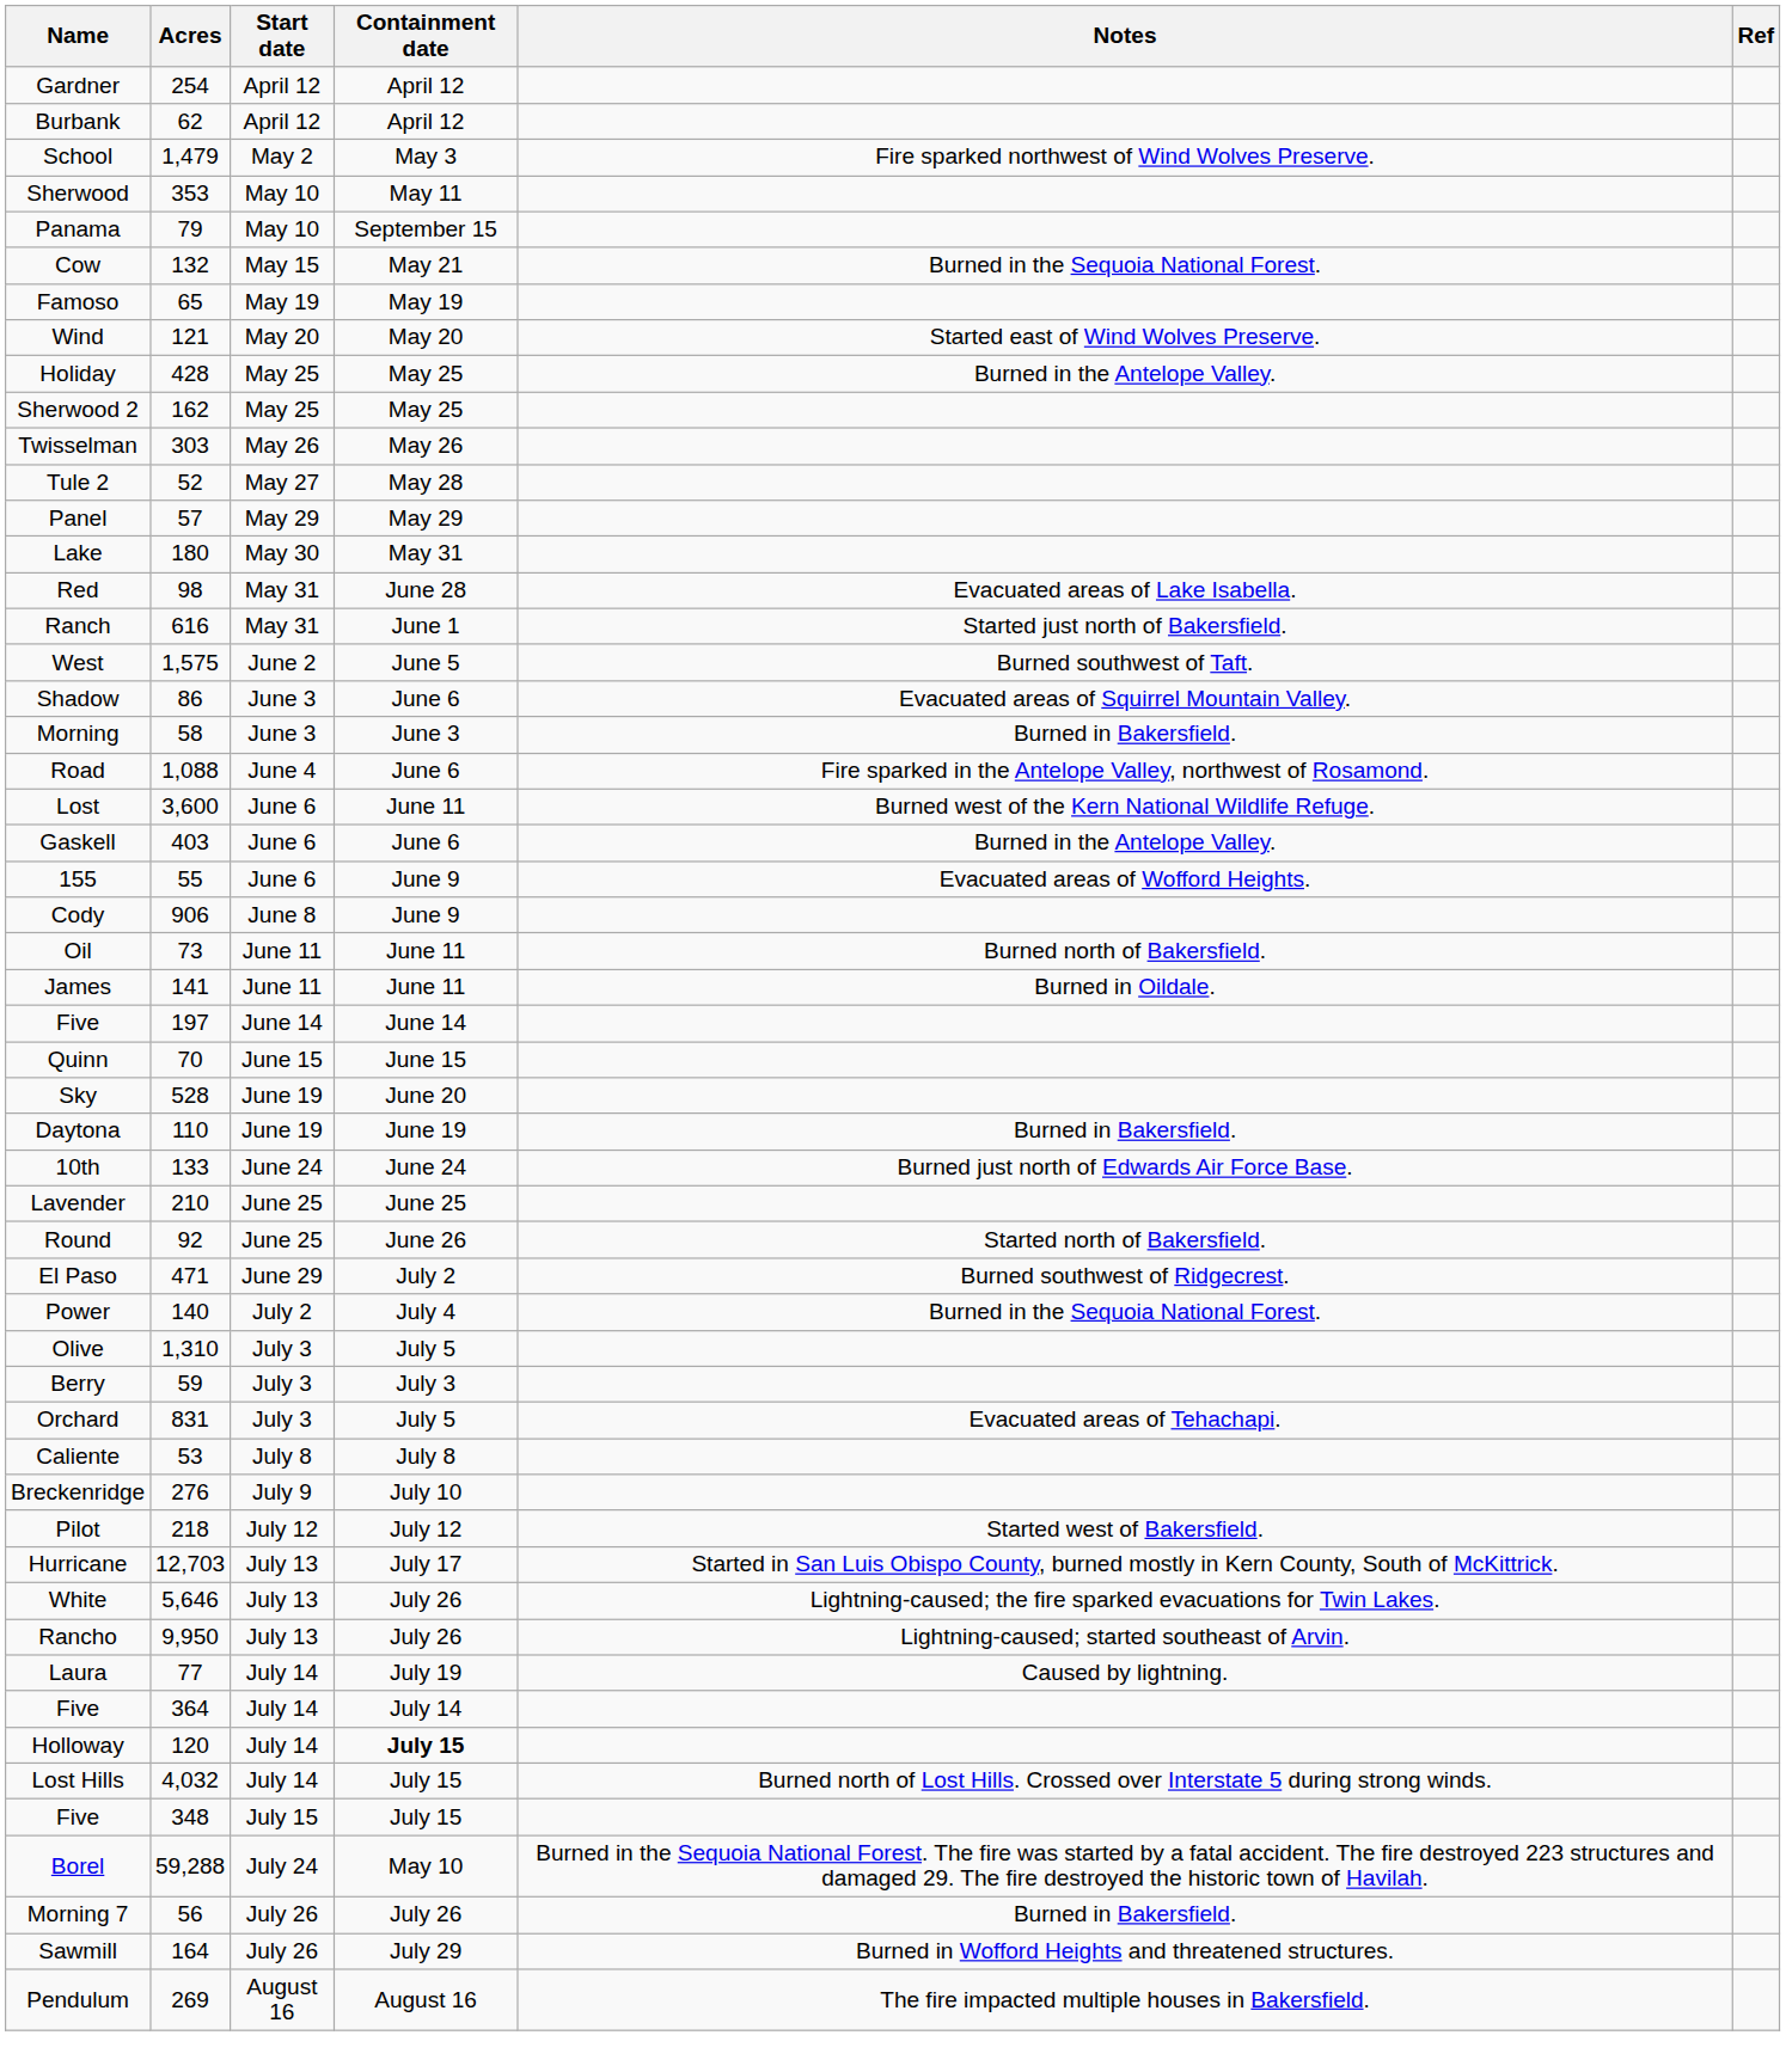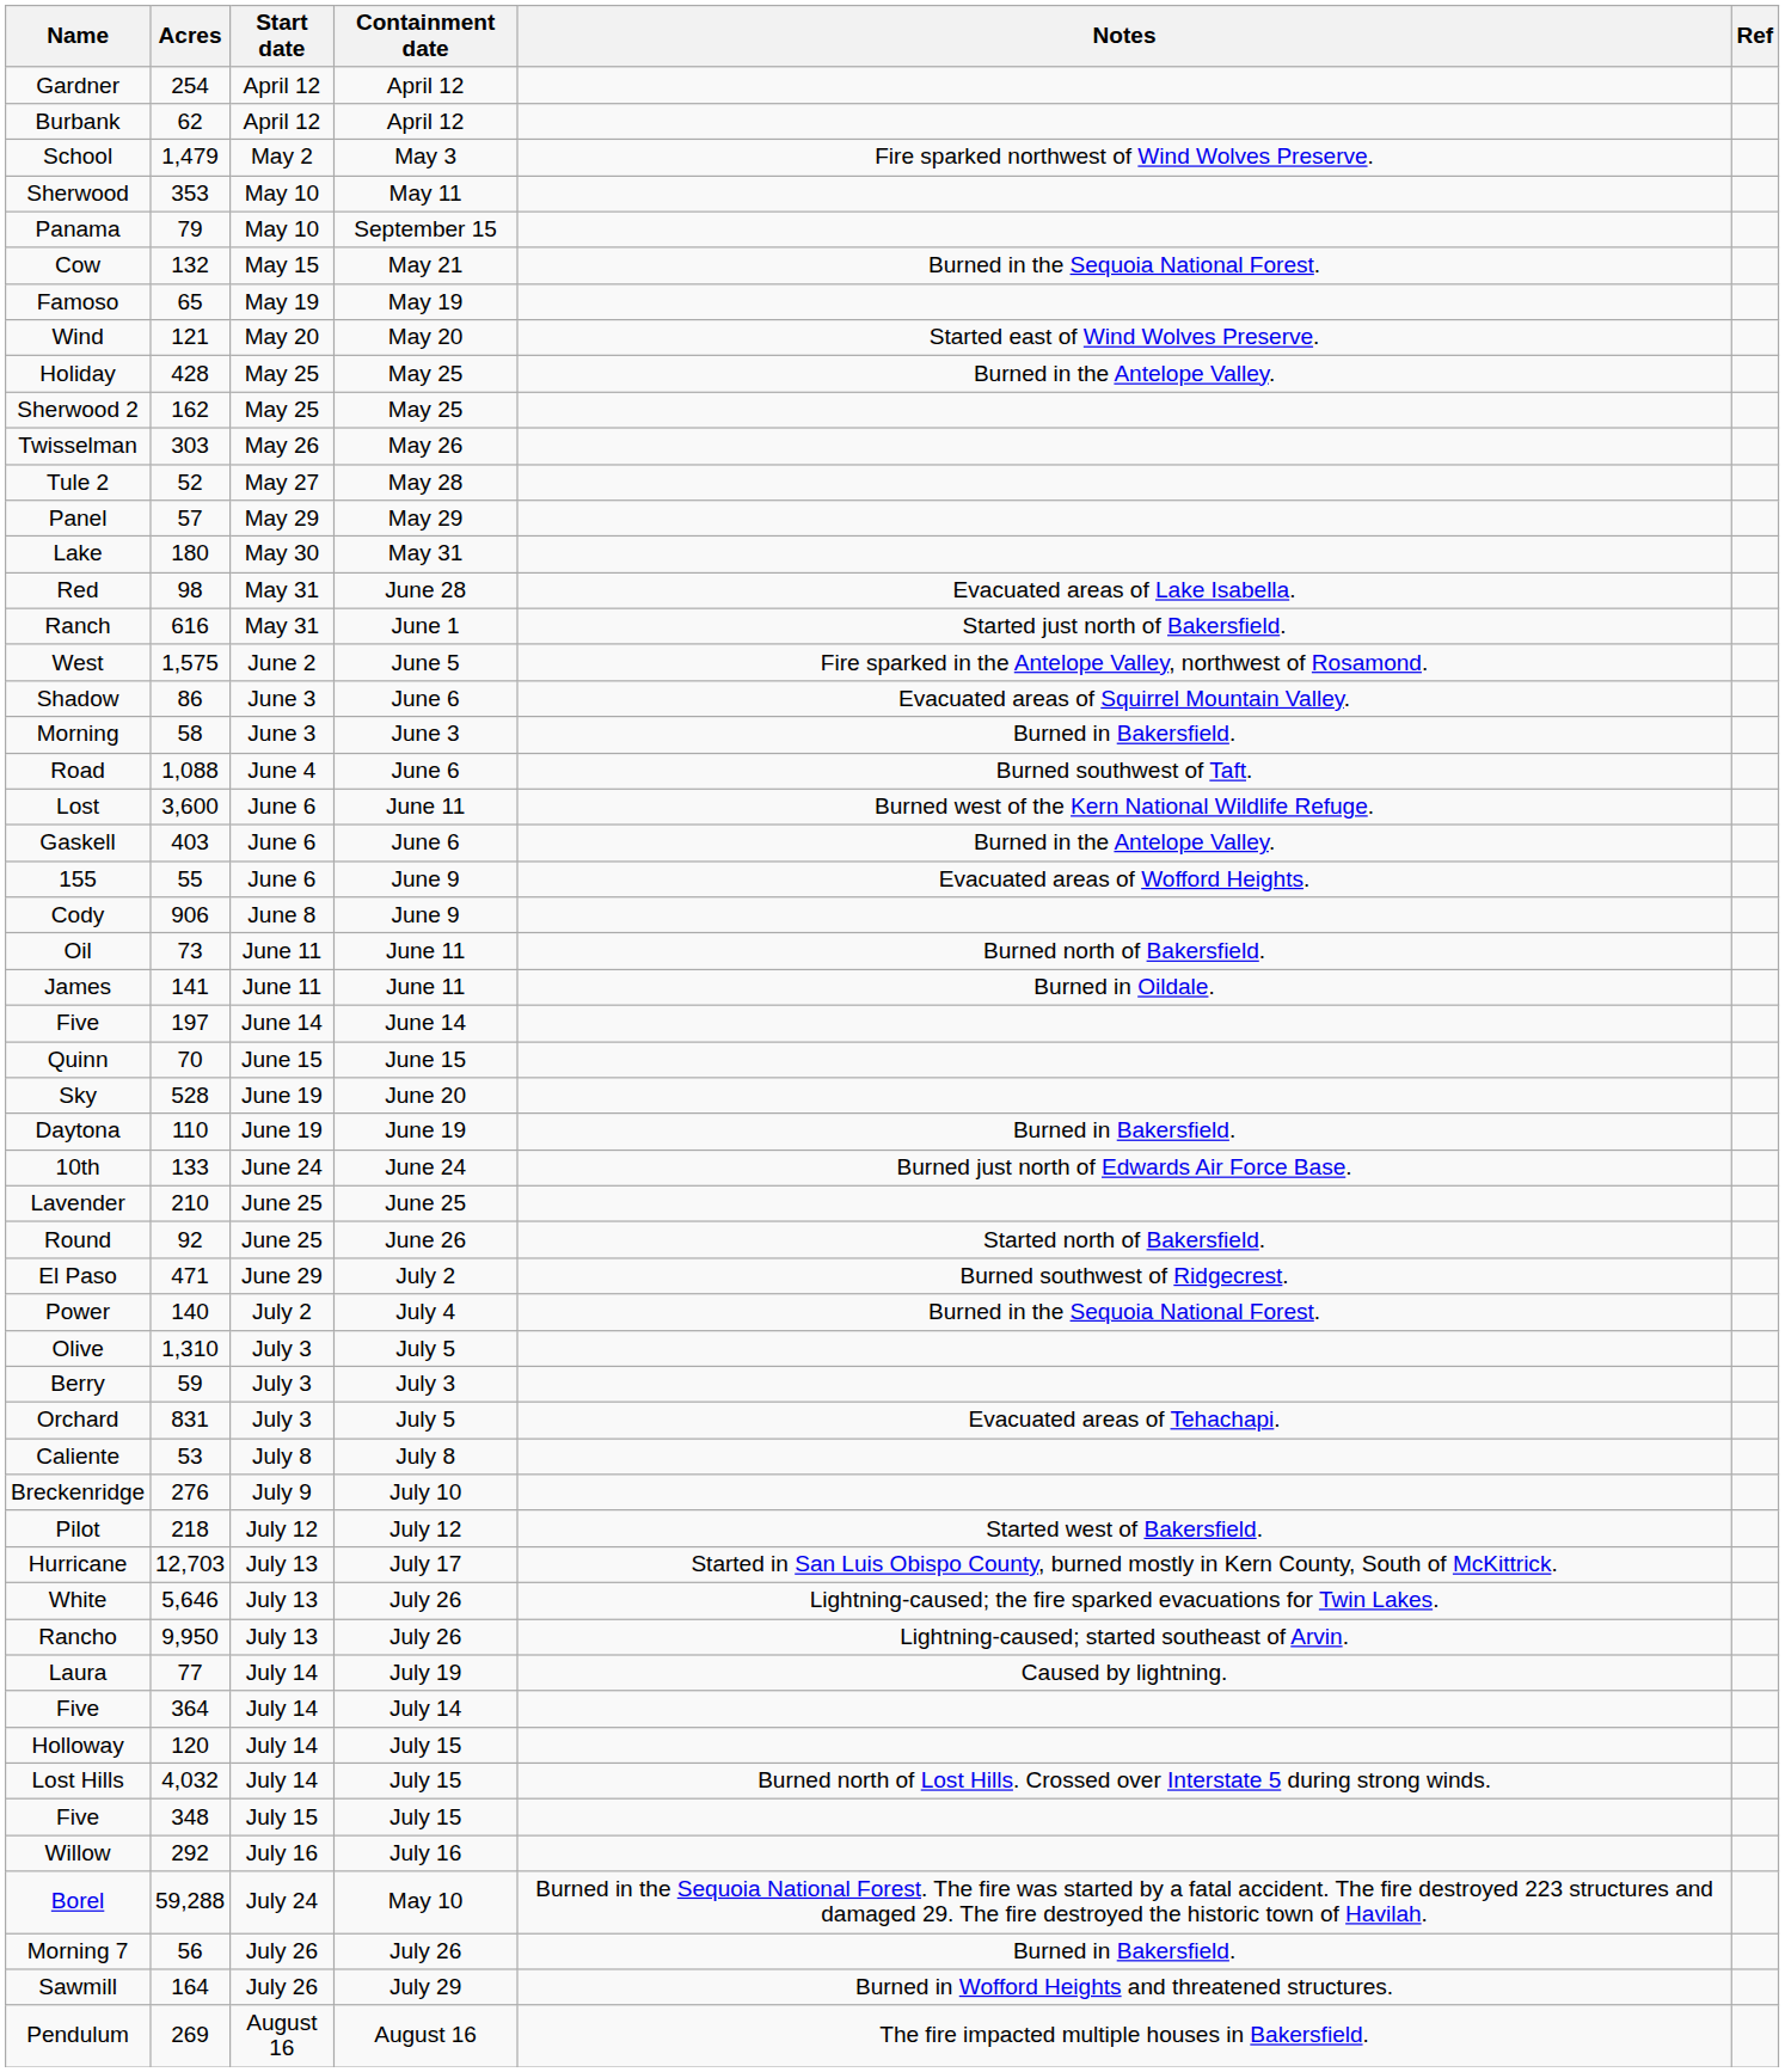 <table class="wikitable sortable mw-collapsible" style="text-align:center;">
 <tr>
 <th>Name</th>
 <th>Acres</th>
 <th>Start date</th>
 <th>Containment date</th>
 <th>Notes</th>
 <th class="unsortable">Ref</th>
 </tr>
 <tr>
 <td>Gardner</td>
 <td>254</td>
 <td>April 12</td>
 <td>April 12</td>
 <td></td>
 <td></td>
 </tr>
 <tr>
 <td>Burbank</td>
 <td>62</td>
 <td>April 12</td>
 <td>April 12</td>
 <td></td>
 <td></td>
 </tr>
 <tr>
 <td>School</td>
 <td>1,479</td>
 <td>May 2</td>
 <td>May 3</td>
 <td>Fire sparked northwest of <a href='#'>Wind Wolves Preserve</a>.</td>
 <td></td>
 </tr>
 <tr>
 <td>Sherwood</td>
 <td>353</td>
 <td>May 10</td>
 <td>May 11</td>
 <td></td>
 <td></td>
 </tr>
 <tr>
 <td>Panama</td>
 <td>79</td>
 <td>May 10</td>
 <td>September 15</td>
 <td></td>
 <td></td>
 </tr>
 <tr>
 <td>Cow</td>
 <td>132</td>
 <td>May 15</td>
 <td>May 21</td>
 <td>Burned in the <a href='#'>Sequoia National Forest</a>.</td>
 <td></td>
 </tr>
 <tr>
 <td>Famoso</td>
 <td>65</td>
 <td>May 19</td>
 <td>May 19</td>
 <td></td>
 <td></td>
 </tr>
 <tr>
 <td>Wind</td>
 <td>121</td>
 <td>May 20</td>
 <td>May 20</td>
 <td>Started east of <a href='#'>Wind Wolves Preserve</a>.</td>
 <td></td>
 </tr>
 <tr>
 <td>Holiday</td>
 <td>428</td>
 <td>May 25</td>
 <td>May 25</td>
 <td>Burned in the <a href='#'>Antelope Valley</a>.</td>
 <td></td>
 </tr>
 <tr>
 <td>Sherwood 2</td>
 <td>162</td>
 <td>May 25</td>
 <td>May 25</td>
 <td></td>
 <td></td>
 </tr>
 <tr>
 <td>Twisselman</td>
 <td>303</td>
 <td>May 26</td>
 <td>May 26</td>
 <td></td>
 <td></td>
 </tr>
 <tr>
 <td>Tule 2</td>
 <td>52</td>
 <td>May 27</td>
 <td>May 28</td>
 <td></td>
 <td></td>
 </tr>
 <tr>
 <td>Panel</td>
 <td>57</td>
 <td>May 29</td>
 <td>May 29</td>
 <td></td>
 <td></td>
 </tr>
 <tr>
 <td>Lake</td>
 <td>180</td>
 <td>May 30</td>
 <td>May 31</td>
 <td></td>
 <td></td>
 </tr>
 <tr>
 <td>Red</td>
 <td>98</td>
 <td>May 31</td>
 <td>June 28</td>
 <td>Evacuated areas of <a href='#'>Lake Isabella</a>.</td>
 <td></td>
 </tr>
 <tr>
 <td>Ranch</td>
 <td>616</td>
 <td>May 31</td>
 <td>June 1</td>
 <td>Started just north of <a href='#'>Bakersfield</a>.</td>
 <td></td>
 </tr>
 <tr>
 <td>West</td>
 <td>1,575</td>
 <td>June 2</td>
 <td>June 5</td>
-<td>Burned southwest of <a href='#'>Taft</a>.</td>
+<td>Fire sparked in the <a href='#'>Antelope Valley</a>, northwest of <a href='#'>Rosamond</a>.</td>
 <td></td>
 </tr>
 <tr>
 <td>Shadow</td>
 <td>86</td>
 <td>June 3</td>
 <td>June 6</td>
 <td>Evacuated areas of <a href='#'>Squirrel Mountain Valley</a>.</td>
 <td></td>
 </tr>
 <tr>
 <td>Morning</td>
 <td>58</td>
 <td>June 3</td>
 <td>June 3</td>
 <td>Burned in <a href='#'>Bakersfield</a>.</td>
 <td></td>
 </tr>
 <tr>
 <td>Road</td>
 <td>1,088</td>
 <td>June 4</td>
 <td>June 6</td>
-<td>Fire sparked in the <a href='#'>Antelope Valley</a>, northwest of <a href='#'>Rosamond</a>.</td>
+<td>Burned southwest of <a href='#'>Taft</a>.</td>
 <td></td>
 </tr>
 <tr>
 <td>Lost</td>
 <td>3,600</td>
 <td>June 6</td>
 <td>June 11</td>
 <td>Burned west of the <a href='#'>Kern National Wildlife Refuge</a>.</td>
 <td></td>
 </tr>
 <tr>
 <td>Gaskell</td>
 <td>403</td>
 <td>June 6</td>
 <td>June 6</td>
 <td>Burned in the <a href='#'>Antelope Valley</a>.</td>
 <td></td>
 </tr>
 <tr>
 <td>155</td>
 <td>55</td>
 <td>June 6</td>
 <td>June 9</td>
 <td>Evacuated areas of <a href='#'>Wofford Heights</a>.</td>
 <td></td>
 </tr>
 <tr>
 <td>Cody</td>
 <td>906</td>
 <td>June 8</td>
 <td>June 9</td>
 <td></td>
 <td></td>
 </tr>
 <tr>
 <td>Oil</td>
 <td>73</td>
 <td>June 11</td>
 <td>June 11</td>
 <td>Burned north of <a href='#'>Bakersfield</a>.</td>
 <td></td>
 </tr>
 <tr>
 <td>James</td>
 <td>141</td>
 <td>June 11</td>
 <td>June 11</td>
 <td>Burned in <a href='#'>Oildale</a>.</td>
 <td></td>
 </tr>
 <tr>
 <td>Five</td>
 <td>197</td>
 <td>June 14</td>
 <td>June 14</td>
 <td></td>
 <td></td>
 </tr>
 <tr>
 <td>Quinn</td>
 <td>70</td>
 <td>June 15</td>
 <td>June 15</td>
 <td></td>
 <td></td>
 </tr>
 <tr>
 <td>Sky</td>
 <td>528</td>
 <td>June 19</td>
 <td>June 20</td>
 <td></td>
 <td></td>
 </tr>
 <tr>
 <td>Daytona</td>
 <td>110</td>
 <td>June 19</td>
 <td>June 19</td>
 <td>Burned in <a href='#'>Bakersfield</a>.</td>
 <td></td>
 </tr>
 <tr>
 <td>10th</td>
 <td>133</td>
 <td>June 24</td>
 <td>June 24</td>
 <td>Burned just north of <a href='#'>Edwards Air Force Base</a>.</td>
 <td></td>
 </tr>
 <tr>
 <td>Lavender</td>
 <td>210</td>
 <td>June 25</td>
 <td>June 25</td>
 <td></td>
 <td></td>
 </tr>
 <tr>
 <td>Round</td>
 <td>92</td>
 <td>June 25</td>
 <td>June 26</td>
 <td>Started north of <a href='#'>Bakersfield</a>.</td>
 <td></td>
 </tr>
 <tr>
 <td>El Paso</td>
 <td>471</td>
 <td>June 29</td>
 <td>July 2</td>
 <td>Burned southwest of <a href='#'>Ridgecrest</a>.</td>
 <td></td>
 </tr>
 <tr>
 <td>Power</td>
 <td>140</td>
 <td>July 2</td>
 <td>July 4</td>
 <td>Burned in the <a href='#'>Sequoia National Forest</a>.</td>
 <td></td>
 </tr>
 <tr>
 <td>Olive</td>
 <td>1,310</td>
 <td>July 3</td>
 <td>July 5</td>
 <td></td>
 <td></td>
 </tr>
 <tr>
 <td>Berry</td>
 <td>59</td>
 <td>July 3</td>
 <td>July 3</td>
 <td></td>
 <td></td>
 </tr>
 <tr>
 <td>Orchard</td>
 <td>831</td>
 <td>July 3</td>
 <td>July 5</td>
 <td>Evacuated areas of <a href='#'>Tehachapi</a>.</td>
 <td></td>
 </tr>
 <tr>
 <td>Caliente</td>
 <td>53</td>
 <td>July 8</td>
 <td>July 8</td>
 <td></td>
 <td></td>
 </tr>
 <tr>
 <td>Breckenridge</td>
 <td>276</td>
 <td>July 9</td>
 <td>July 10</td>
 <td></td>
 <td></td>
 </tr>
 <tr>
 <td>Pilot</td>
 <td>218</td>
 <td>July 12</td>
 <td>July 12</td>
 <td>Started west of <a href='#'>Bakersfield</a>.</td>
 <td></td>
 </tr>
 <tr>
 <td>Hurricane</td>
 <td>12,703</td>
 <td>July 13</td>
 <td>July 17</td>
 <td>Started in <a href='#'>San Luis Obispo County</a>, burned mostly in Kern County, South of <a href='#'>McKittrick</a>.</td>
 <td></td>
 </tr>
 <tr>
 <td>White</td>
 <td>5,646</td>
 <td>July 13</td>
 <td>July 26</td>
 <td>Lightning-caused; the fire sparked evacuations for <a href='#'>Twin Lakes</a>.</td>
 <td></td>
 </tr>
 <tr>
 <td>Rancho</td>
 <td>9,950</td>
 <td>July 13</td>
 <td>July 26</td>
 <td>Lightning-caused; started southeast of <a href='#'>Arvin</a>.</td>
 <td></td>
 </tr>
 <tr>
 <td>Laura</td>
 <td>77</td>
 <td>July 14</td>
 <td>July 19</td>
 <td>Caused by lightning.</td>
 <td></td>
 </tr>
 <tr>
 <td>Five</td>
 <td>364</td>
 <td>July 14</td>
 <td>July 14</td>
 <td></td>
 <td></td>
 </tr>
 <tr>
 <td>Holloway</td>
 <td>120</td>
 <td>July 14</td>
-<td><strong>July 15</strong></td>
+<td>July 15</td>
 <td></td>
 <td></td>
 </tr>
 <tr>
 <td>Lost Hills</td>
 <td>4,032</td>
 <td>July 14</td>
 <td>July 15</td>
 <td>Burned north of <a href='#'>Lost Hills</a>. Crossed over <a href='#'>Interstate 5</a> during strong winds.</td>
 <td></td>
 </tr>
 <tr>
 <td>Five</td>
 <td>348</td>
 <td>July 15</td>
 <td>July 15</td>
+<td></td>
+<td></td>
+</tr>
+<tr>
+<td>Willow</td>
+<td>292</td>
+<td>July 16</td>
+<td>July 16</td>
 <td></td>
 <td></td>
 </tr>
 <tr>
 <td><a href='#'>Borel</a></td>
 <td>59,288</td>
 <td>July 24</td>
 <td>May 10</td>
 <td>Burned in the <a href='#'>Sequoia National Forest</a>. The fire was started by a fatal accident. The fire destroyed 223 structures and damaged 29. The fire destroyed the historic town of <a href='#'>Havilah</a>.</td>
 <td></td>
 </tr>
 <tr>
 <td>Morning 7</td>
 <td>56</td>
 <td>July 26</td>
 <td>July 26</td>
 <td>Burned in <a href='#'>Bakersfield</a>.</td>
 <td></td>
 </tr>
 <tr>
 <td>Sawmill</td>
 <td>164</td>
 <td>July 26</td>
 <td>July 29</td>
 <td>Burned in <a href='#'>Wofford Heights</a> and threatened structures.</td>
 <td></td>
 </tr>
 <tr>
 <td>Pendulum</td>
 <td>269</td>
 <td>August 16</td>
 <td>August 16</td>
 <td>The fire impacted multiple houses in <a href='#'>Bakersfield</a>.</td>
 <td></td>
 </tr>
 </table>
